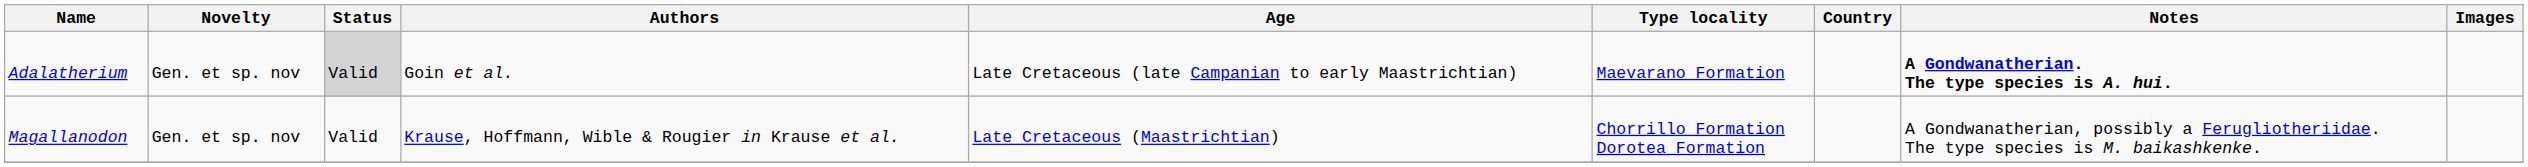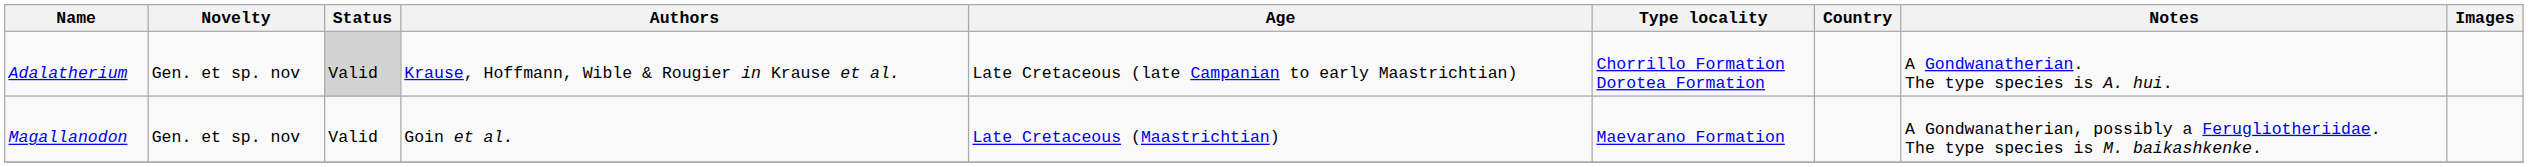 <table class="wikitable sortable" align="center" width="100%">
 <tr>
 <th>Name</th>
 <th>Novelty</th>
 <th>Status</th>
 <th>Authors</th>
 <th>Age</th>
 <th>Type locality</th>
 <th>Country</th>
 <th>Notes</th>
 <th>Images</th>
 </tr>
 <tr>
 <td><br><em><a href='#'>Adalatherium</a></em></td>
 <td><br>Gen. et sp. nov</td>
 <td style="background: lightgrey;"><br>Valid</td>
-<td><br>Goin <em>et al.</em></td>
+<td><br><a href='#'>Krause</a>, Hoffmann, Wible & Rougier <em>in</em> Krause <em>et al.</em></td>
 <td><br>Late Cretaceous (late <a href='#'>Campanian</a> to early Maastrichtian)</td>
-<td><br><a href='#'>Maevarano Formation</a></td>
+<td><br><a href='#'>Chorrillo Formation</a><br><a href='#'>Dorotea Formation</a></td>
 <td><br></td>
-<td><strong><br>A <a href='#'>Gondwanatherian</a>.<br>The type species is <em>A. hui</em>.</strong></td>
+<td><br>A <a href='#'>Gondwanatherian</a>.<br>The type species is <em>A. hui</em>.</td>
 <td></td>
 </tr>
 <tr>
 <td><br><em><a href='#'>Magallanodon</a></em></td>
 <td><br>Gen. et sp. nov</td>
 <td><br>Valid</td>
-<td><br><a href='#'>Krause</a>, Hoffmann, Wible & Rougier <em>in</em> Krause <em>et al.</em></td>
+<td><br>Goin <em>et al.</em></td>
 <td><br><a href='#'>Late Cretaceous</a> (<a href='#'>Maastrichtian</a>)</td>
-<td><br><a href='#'>Chorrillo Formation</a><br><a href='#'>Dorotea Formation</a></td>
+<td><br><a href='#'>Maevarano Formation</a></td>
 <td><br></td>
 <td><br>A Gondwanatherian, possibly a <a href='#'>Ferugliotheriidae</a>.<br> The type species is <em>M. baikashkenke</em>.</td>
 <td></td>
 </tr>
 <tr>
 </tr>
 </table>
